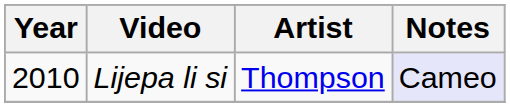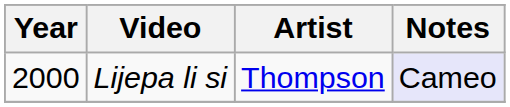 <table class="wikitable sortable">
 <tr>
 <th>Year</th>
 <th>Video</th>
 <th>Artist</th>
 <th>Notes</th>
 </tr>
 <tr>
-<td>2010</td>
+<td>2000</td>
 <td><em>Lijepa li si</em></td>
 <td><a href='#'>Thompson</a></td>
 <td style="background: lavender;">Cameo</td>
 </tr>
 <tr>
 </tr>
 </table>
